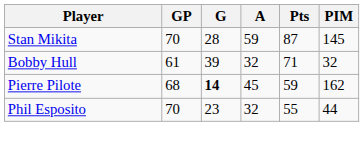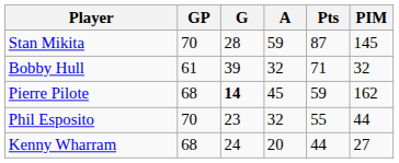 <table class="wikitable">
 <tr>
 <th bgcolor="#DDDDFF" width="40%">Player</th>
 <th bgcolor="#DDDDFF" width="10%">GP</th>
 <th bgcolor="#DDDDFF" width="10%">G</th>
 <th bgcolor="#DDDDFF" width="10%">A</th>
 <th bgcolor="#DDDDFF" width="10%">Pts</th>
 <th bgcolor="#DDDDFF" width="10%">PIM</th>
 </tr>
 <tr>
 <td><a href='#'>Stan Mikita</a></td>
 <td>70</td>
 <td>28</td>
 <td>59</td>
 <td>87</td>
 <td>145</td>
 </tr>
 <tr>
 <td><a href='#'>Bobby Hull</a></td>
 <td>61</td>
 <td>39</td>
 <td>32</td>
 <td>71</td>
 <td>32</td>
 </tr>
 <tr>
 <td><a href='#'>Pierre Pilote</a></td>
 <td>68</td>
 <td><strong>14</strong></td>
 <td>45</td>
 <td>59</td>
 <td>162</td>
 </tr>
 <tr>
 <td><a href='#'>Phil Esposito</a></td>
 <td>70</td>
 <td>23</td>
 <td>32</td>
 <td>55</td>
 <td>44</td>
 </tr>
+<tr>
+<td><a href='#'>Kenny Wharram</a></td>
+<td>68</td>
+<td>24</td>
+<td>20</td>
+<td>44</td>
+<td>27</td>
+</tr>
 </table>
